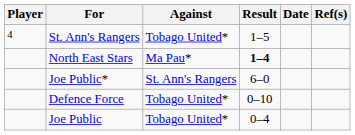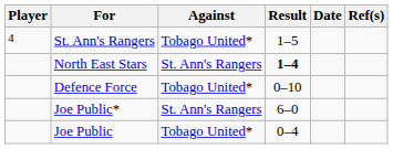 <table class="wikitable sortable">
 <tr>
 <th>Player</th>
 <th>For</th>
 <th>Against</th>
 <th align=center>Result</th>
 <th>Date</th>
 <th class="unsortable">Ref(s)</th>
 </tr>
 <tr>
 <td> <sup>4</sup></td>
 <td><a href='#'>St. Ann's Rangers</a></td>
 <td><a href='#'>Tobago United</a>*</td>
 <td align=center>1–5</td>
 <td></td>
 <td align=center></td>
 </tr>
 <tr>
 <td> </td>
 <td><a href='#'>North East Stars</a></td>
-<td><a href='#'>Ma Pau</a>*</td>
+<td><a href='#'>St. Ann's Rangers</a></td>
 <td align=center><strong>1–4</strong></td>
+<td></td>
+<td align=center></td>
+</tr>
+<tr>
+<td> </td>
+<td><a href='#'>Defence Force</a></td>
+<td><a href='#'>Tobago United</a>*</td>
+<td align=center>0–10</td>
 <td></td>
 <td align=center></td>
 </tr>
 <tr>
 <td> </td>
 <td><a href='#'>Joe Public</a>*</td>
 <td><a href='#'>St. Ann's Rangers</a></td>
 <td align=center>6–0</td>
 <td></td>
 <td align=center></td>
 </tr>
 <tr>
 <td> </td>
-<td><a href='#'>Defence Force</a></td>
-<td><a href='#'>Tobago United</a>*</td>
-<td align=center>0–10</td>
-<td></td>
-<td align=center></td>
-</tr>
-<tr>
-<td> </td>
 <td><a href='#'>Joe Public</a></td>
 <td><a href='#'>Tobago United</a>*</td>
 <td align=center>0–4</td>
 <td></td>
 <td align=center></td>
 </tr>
 </table>
